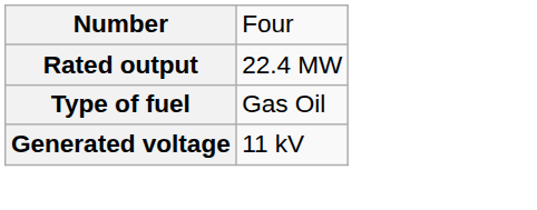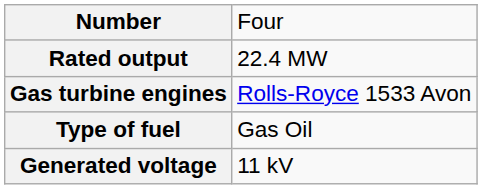 <table class="wikitable plainrowheaders">
 <tr>
 <th scope=row>Number</th>
 <td>Four</td>
 </tr>
 <tr>
 <th scope=row>Rated output</th>
 <td>22.4 MW</td>
 </tr>
 <tr>
+<th scope=row>Gas turbine engines</th>
+<td><a href='#'>Rolls-Royce</a> 1533 Avon</td>
+</tr>
+<tr>
 <th scope=row>Type of fuel</th>
 <td>Gas Oil</td>
 </tr>
 <tr>
 <th scope=row>Generated voltage</th>
 <td>11 kV</td>
 </tr>
 </table>
